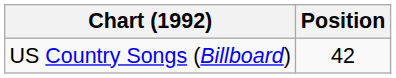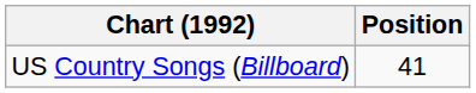 <table class="wikitable sortable">
 <tr>
 <th scope="col">Chart (1992)</th>
 <th scope="col">Position</th>
 </tr>
 <tr>
 <td>US <a href='#'>Country Songs</a> (<em><a href='#'>Billboard</a></em>)</td>
-<td align="center">42</td>
+<td align="center">41</td>
 </tr>
 </table>
